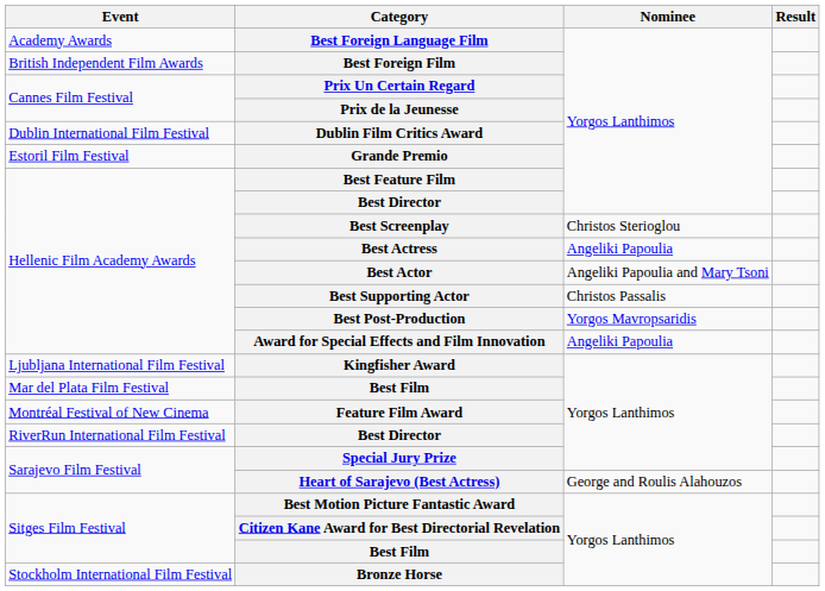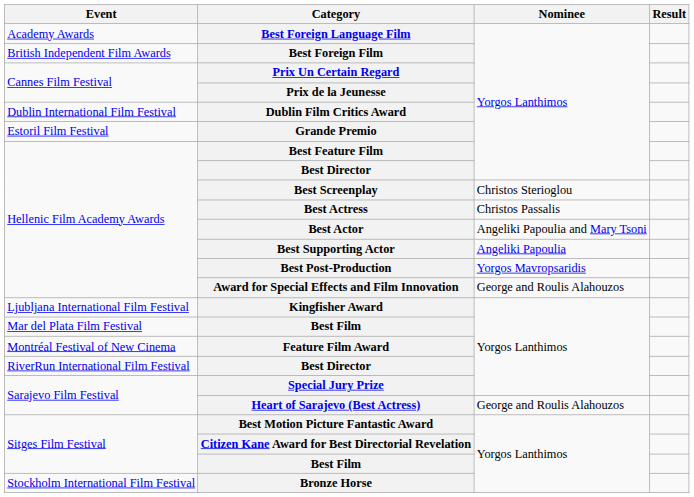 <table class="wikitable sortable plainrowheaders">
 <tr>
 <th scope="col">Event</th>
 <th scope="col">Category</th>
 <th scope="col">Nominee</th>
 <th scope="col">Result</th>
 </tr>
 <tr>
 <td><a href='#'>Academy Awards</a></td>
 <th scope="row"><a href='#'>Best Foreign Language Film</a></th>
 <td rowspan=8><a href='#'>Yorgos Lanthimos</a></td>
 <td></td>
 </tr>
 <tr>
 <td><a href='#'>British Independent Film Awards</a></td>
 <th scope="row">Best Foreign Film</th>
 <td></td>
 </tr>
 <tr>
 <td rowspan="2"><a href='#'>Cannes Film Festival</a></td>
 <th scope="row"><a href='#'>Prix Un Certain Regard</a></th>
 <td></td>
 </tr>
 <tr>
 <th scope="row">Prix de la Jeunesse</th>
 <td></td>
 </tr>
 <tr>
 <td><a href='#'>Dublin International Film Festival</a></td>
 <th scope="row">Dublin Film Critics Award</th>
 <td></td>
 </tr>
 <tr>
 <td><a href='#'>Estoril Film Festival</a></td>
 <th scope="row">Grande Premio</th>
 <td></td>
 </tr>
 <tr>
 <td rowspan="8"><a href='#'>Hellenic Film Academy Awards</a></td>
 <th scope="row">Best Feature Film</th>
 <td></td>
 </tr>
 <tr>
 <th scope="row">Best Director</th>
 <td></td>
 </tr>
 <tr>
 <th scope="row">Best Screenplay</th>
 <td>Christos Sterioglou</td>
 <td></td>
 </tr>
 <tr>
 <th scope="row">Best Actress</th>
-<td><a href='#'>Angeliki Papoulia</a></td>
+<td>Christos Passalis</td>
 <td></td>
 </tr>
 <tr>
 <th scope="row">Best Actor</th>
 <td>Angeliki Papoulia and <a href='#'>Mary Tsoni</a></td>
 <td></td>
 </tr>
 <tr>
 <th scope="row">Best Supporting Actor</th>
-<td>Christos Passalis</td>
+<td><a href='#'>Angeliki Papoulia</a></td>
 <td></td>
 </tr>
 <tr>
 <th scope="row">Best Post-Production</th>
 <td><a href='#'>Yorgos Mavropsaridis</a></td>
 <td></td>
 </tr>
 <tr>
 <th scope="row">Award for Special Effects and Film Innovation</th>
-<td><a href='#'>Angeliki Papoulia</a></td>
+<td>George and Roulis Alahouzos</td>
 <td></td>
 </tr>
 <tr>
 <td><a href='#'>Ljubljana International Film Festival</a></td>
 <th scope="row">Kingfisher Award</th>
 <td rowspan=5>Yorgos Lanthimos</td>
 <td></td>
 </tr>
 <tr>
 <td><a href='#'>Mar del Plata Film Festival</a></td>
 <th scope="row">Best Film</th>
 <td></td>
 </tr>
 <tr>
 <td><a href='#'>Montréal Festival of New Cinema</a></td>
 <th scope="row">Feature Film Award</th>
 <td></td>
 </tr>
 <tr>
 <td><a href='#'>RiverRun International Film Festival</a></td>
 <th scope="row">Best Director</th>
 <td></td>
 </tr>
 <tr>
 <td rowspan="2"><a href='#'>Sarajevo Film Festival</a></td>
 <th scope="row"><a href='#'>Special Jury Prize</a></th>
 <td></td>
 </tr>
 <tr>
 <th scope="row"><a href='#'>Heart of Sarajevo (Best Actress)</a></th>
 <td>George and Roulis Alahouzos</td>
 <td></td>
 </tr>
 <tr>
 <td rowspan="3"><a href='#'>Sitges Film Festival</a></td>
 <th scope="row">Best Motion Picture Fantastic Award</th>
 <td rowspan=4>Yorgos Lanthimos</td>
 <td></td>
 </tr>
 <tr>
 <th scope="row"><a href='#'>Citizen Kane</a> Award for Best Directorial Revelation</th>
 <td></td>
 </tr>
 <tr>
 <th scope="row">Best Film</th>
 <td></td>
 </tr>
 <tr>
 <td><a href='#'>Stockholm International Film Festival</a></td>
 <th scope="row">Bronze Horse</th>
 <td></td>
 </tr>
 </table>
